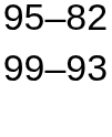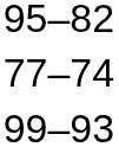 <table style="text-align:center">
 <tr>
 <th width=200></th>
 <th width=100></th>
 <th width=200></th>
 </tr>
 <tr>
 <td align=right><strong></strong></td>
 <td align=center>95–82</td>
 <td align=left></td>
 </tr>
 <tr>
 <td align=right><strong></strong></td>
+<td align=center>77–74</td>
+<td align=left></td>
+</tr>
+<tr>
+<td align=right><strong></strong></td>
 <td align=center>99–93</td>
 <td align=left></td>
 </tr>
 </table>
